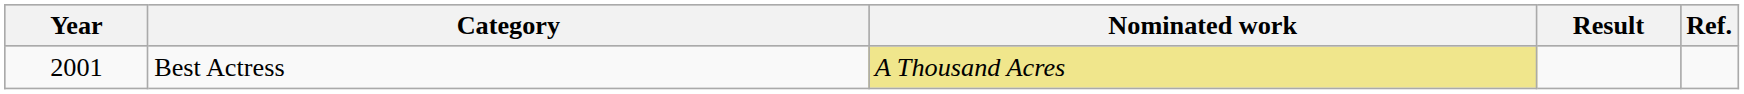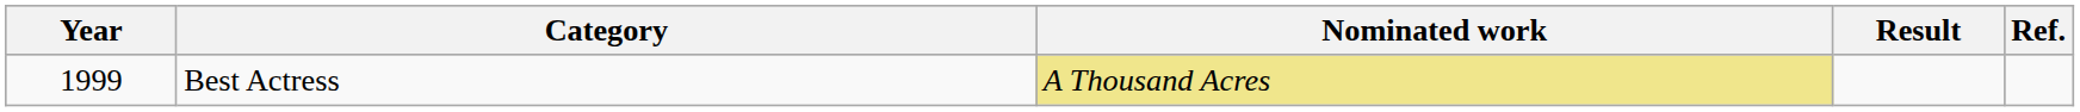 <table class=wikitable>
 <tr>
 <th scope="col" style="width:5em;">Year</th>
 <th scope="col" style="width:27em;">Category</th>
 <th scope="col" style="width:25em;">Nominated work</th>
 <th scope="col" style="width:5em;">Result</th>
 <th>Ref.</th>
 </tr>
 <tr>
-<td style="text-align:center;">2001</td>
+<td style="text-align:center;">1999</td>
 <td>Best Actress</td>
 <td style="background: khaki;"><em>A Thousand Acres</em></td>
 <td></td>
 <td align=center></td>
 </tr>
 </table>
